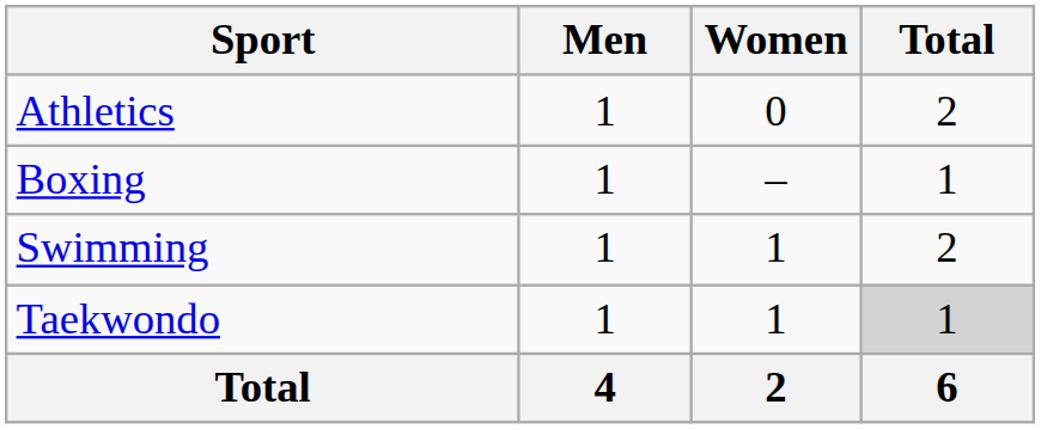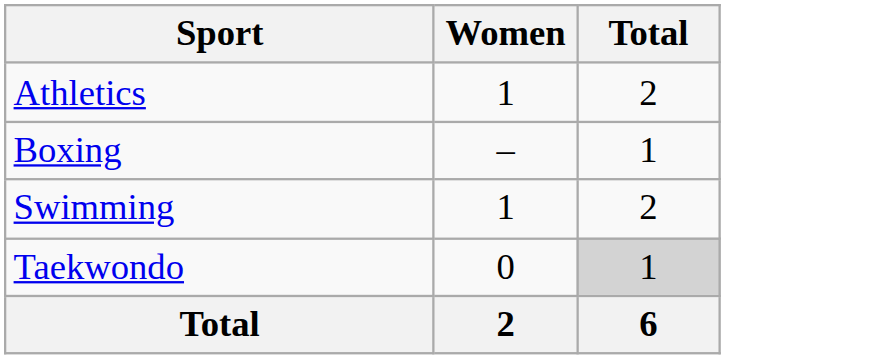 <table class="wikitable sortable" style="text-align:center;">
 <tr>
 <th width=180>Sport</th>
-<th width=55>Men</th>
 <th width=55>Women</th>
 <th width=55>Total</th>
 </tr>
 <tr>
 <td align=left><a href='#'>Athletics</a></td>
 <td>1</td>
-<td>0</td>
 <td>2</td>
 </tr>
 <tr>
 <td align=left><a href='#'>Boxing</a></td>
-<td>1</td>
 <td>–</td>
 <td>1</td>
 </tr>
 <tr>
 <td align=left><a href='#'>Swimming</a></td>
 <td>1</td>
-<td>1</td>
 <td>2</td>
 </tr>
 <tr>
 <td align=left><a href='#'>Taekwondo</a></td>
-<td>1</td>
-<td>1</td>
+<td>0</td>
 <td style="background: lightgrey;">1</td>
 </tr>
 <tr>
 <th>Total</th>
-<th>4</th>
 <th>2</th>
 <th>6</th>
 </tr>
 </table>
